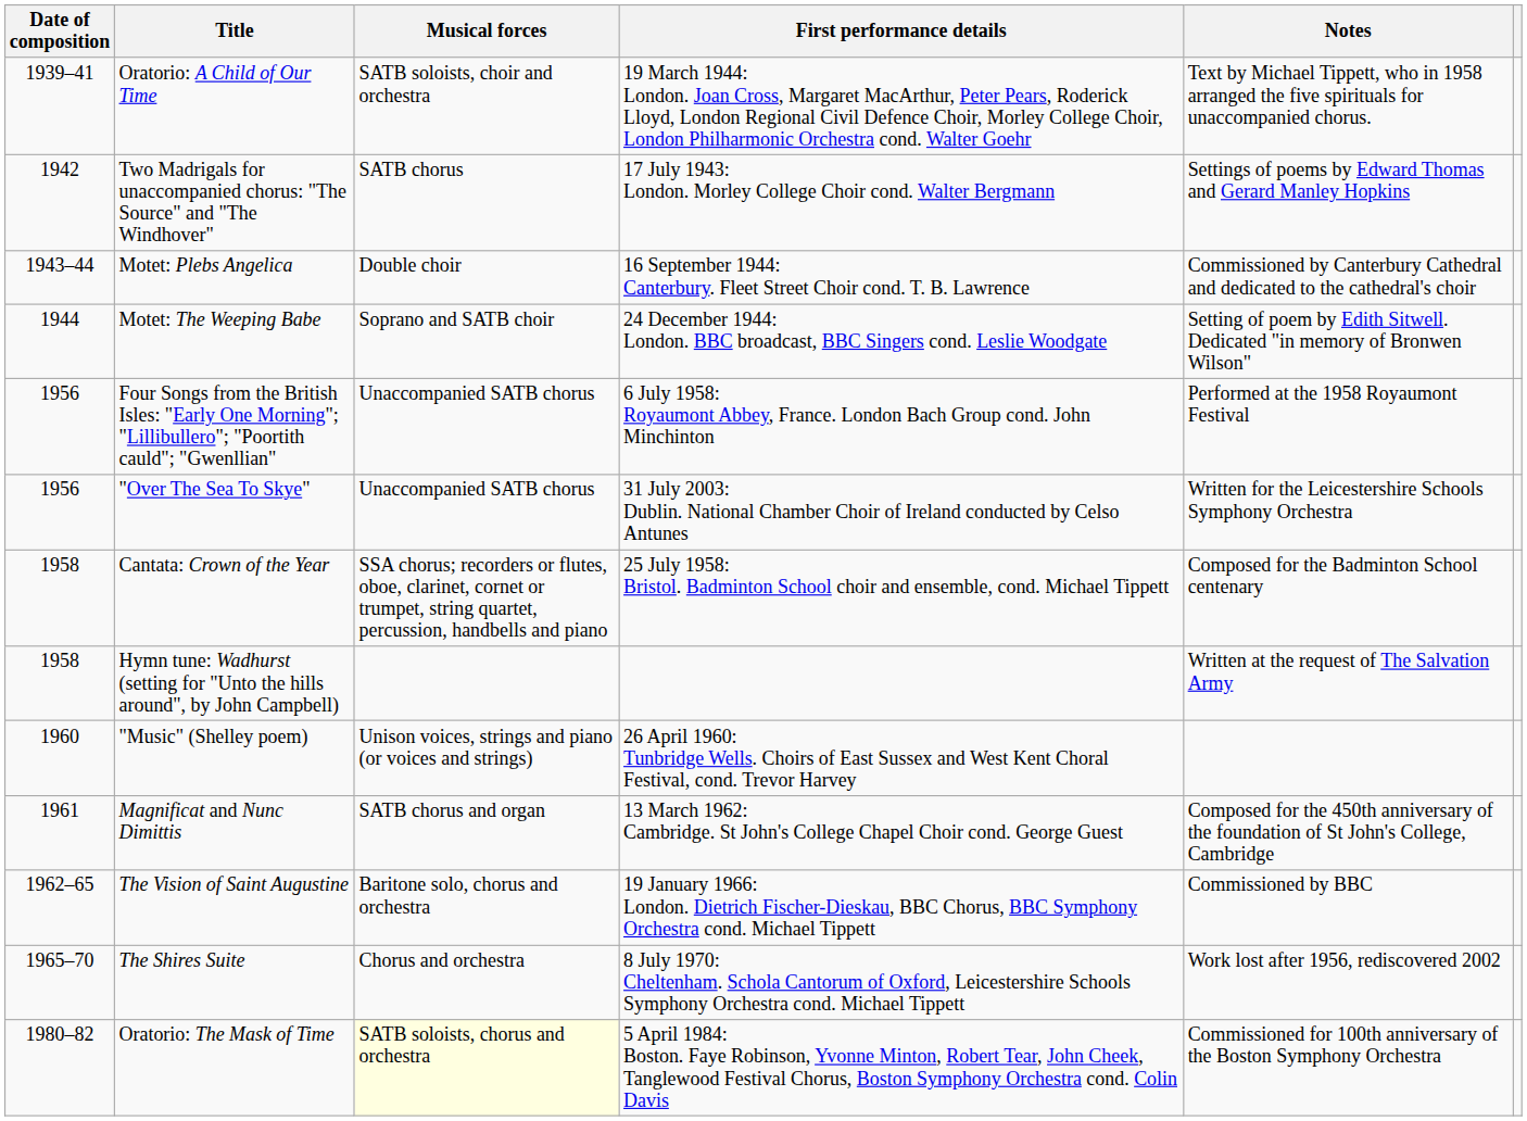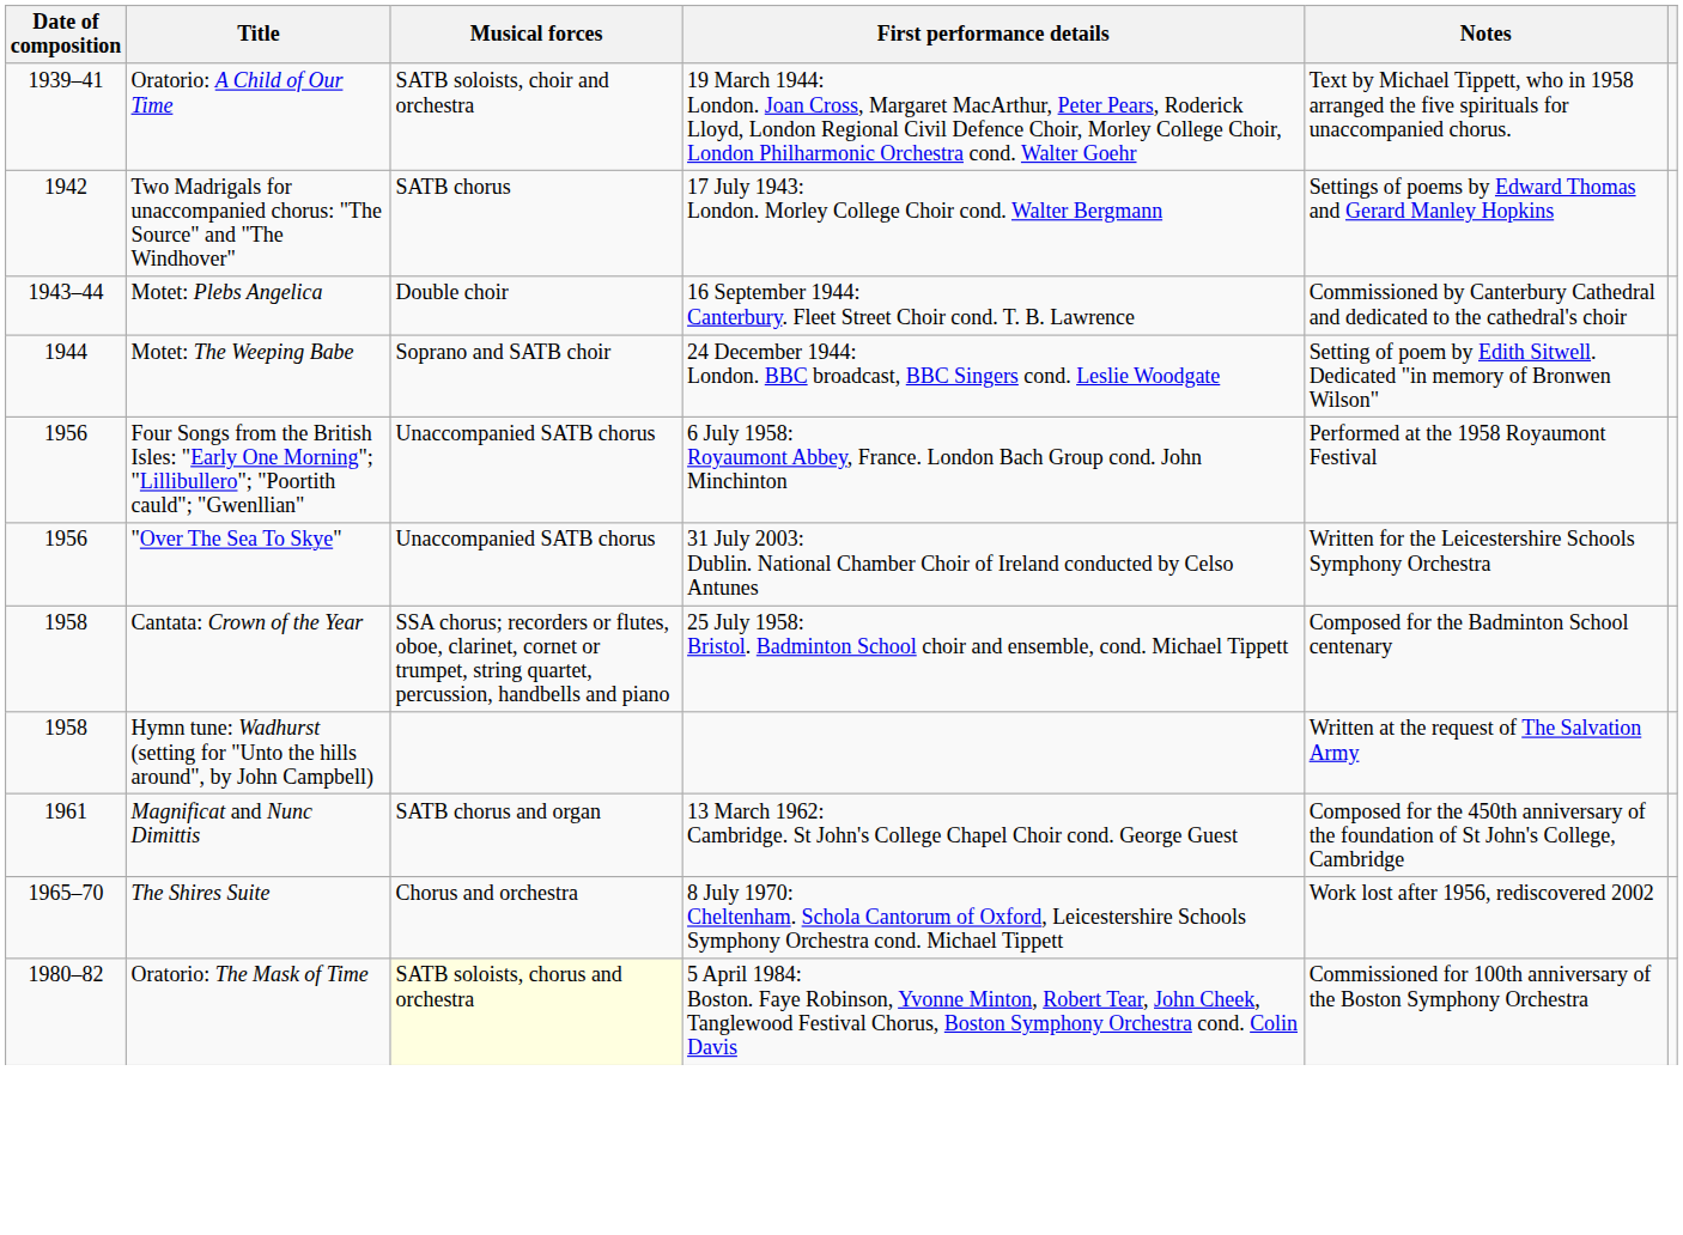 <table Class = "wikitable sortable">
 <tr>
 <th width="60">Date of composition</th>
 <th width="190">Title</th>
 <th width="210">Musical forces</th>
 <th>First performance details</th>
 <th class="unsortable">Notes</th>
 <th scope="col" class="unsortable"></th>
 </tr>
 <tr valign="top">
 <td align= "center">1939–41</td>
 <td>Oratorio: <em><a href='#'>A Child of Our Time</a></em></td>
 <td>SATB soloists, choir and orchestra</td>
 <td>19 March 1944:<br> London. <a href='#'>Joan Cross</a>, Margaret MacArthur, <a href='#'>Peter Pears</a>, Roderick Lloyd, London Regional Civil Defence Choir, Morley College Choir, <a href='#'>London Philharmonic Orchestra</a> cond. <a href='#'>Walter Goehr</a></td>
 <td>Text by Michael Tippett, who in 1958 arranged the five spirituals for unaccompanied chorus.</td>
 <td></td>
 </tr>
 <tr valign="top">
 <td align= "center">1942</td>
 <td>Two Madrigals for unaccompanied chorus: "The Source" and "The Windhover"</td>
 <td>SATB chorus</td>
 <td>17 July 1943:<br> London. Morley College Choir cond. <a href='#'>Walter Bergmann</a></td>
 <td>Settings of poems by <a href='#'>Edward Thomas</a> and <a href='#'>Gerard Manley Hopkins</a></td>
 <td></td>
 </tr>
 <tr valign="top">
 <td align= "center">1943–44</td>
 <td>Motet: <em>Plebs Angelica</em></td>
 <td>Double choir</td>
 <td>16 September 1944:<br> <a href='#'>Canterbury</a>. Fleet Street Choir cond. T. B. Lawrence</td>
 <td>Commissioned by Canterbury Cathedral and dedicated to the cathedral's choir</td>
 <td></td>
 </tr>
 <tr valign="top">
 <td align= "center">1944</td>
 <td>Motet: <em>The Weeping Babe</em></td>
 <td>Soprano and SATB choir</td>
 <td>24 December 1944:<br> London. <a href='#'>BBC</a> broadcast, <a href='#'>BBC Singers</a> cond. <a href='#'>Leslie Woodgate</a></td>
 <td>Setting of poem by <a href='#'>Edith Sitwell</a>. Dedicated "in memory of Bronwen Wilson"</td>
 <td></td>
 </tr>
 <tr valign="top">
 <td align= "center">1956</td>
 <td>Four Songs from the British Isles: "<a href='#'>Early One Morning</a>"; "<a href='#'>Lillibullero</a>"; "Poortith cauld"; "Gwenllian"</td>
 <td>Unaccompanied SATB chorus</td>
 <td>6 July 1958:<br> <a href='#'>Royaumont Abbey</a>, France. London Bach Group cond. John Minchinton</td>
 <td>Performed at the 1958 Royaumont Festival</td>
 <td></td>
 </tr>
 <tr valign="top">
 <td align= "center">1956</td>
 <td>"<a href='#'>Over The Sea To Skye</a>"</td>
 <td>Unaccompanied SATB chorus</td>
 <td>31 July 2003:<br>Dublin. National Chamber Choir of Ireland conducted by Celso Antunes</td>
 <td>Written for the Leicestershire Schools Symphony Orchestra</td>
 <td></td>
 </tr>
 <tr valign="top">
 <td align= "center">1958</td>
 <td>Cantata: <em>Crown of the Year</em></td>
 <td>SSA chorus; recorders or flutes, oboe, clarinet, cornet or trumpet, string quartet, percussion, handbells and piano</td>
 <td>25 July 1958:<br> <a href='#'>Bristol</a>. <a href='#'>Badminton School</a> choir and ensemble, cond. Michael Tippett</td>
 <td>Composed for the Badminton School centenary</td>
 <td></td>
 </tr>
 <tr valign="top">
 <td align= "center">1958</td>
 <td>Hymn tune: <em>Wadhurst</em> (setting for "Unto the hills around", by John Campbell)</td>
 <td></td>
 <td></td>
 <td>Written at the request of <a href='#'>The Salvation Army</a></td>
 <td></td>
 </tr>
 <tr valign="top">
-<td align= "center">1960</td>
-<td>"Music" (Shelley poem)</td>
-<td>Unison voices, strings and piano (or voices and strings)</td>
-<td>26 April 1960:<br><a href='#'>Tunbridge Wells</a>. Choirs of East Sussex and West Kent Choral Festival, cond. Trevor Harvey</td>
-<td></td>
-<td></td>
-</tr>
-<tr valign="top">
 <td align= "center">1961</td>
 <td><em>Magnificat</em> and <em>Nunc Dimittis</em></td>
 <td>SATB chorus and organ</td>
 <td>13 March 1962:<br> Cambridge. St John's College Chapel Choir cond. George Guest</td>
 <td>Composed for the 450th anniversary of the foundation of St John's College, Cambridge</td>
-<td></td>
-</tr>
-<tr valign="top">
-<td align= "center">1962–65</td>
-<td><em>The Vision of Saint Augustine</em></td>
-<td>Baritone solo, chorus and orchestra</td>
-<td>19 January 1966:<br> London. <a href='#'>Dietrich Fischer-Dieskau</a>, BBC Chorus, <a href='#'>BBC Symphony Orchestra</a> cond. Michael Tippett</td>
-<td>Commissioned by BBC</td>
 <td></td>
 </tr>
 <tr valign="top">
 <td align= "center">1965–70</td>
 <td><em>The Shires Suite</em></td>
 <td>Chorus and orchestra</td>
 <td>8 July 1970:<br> <a href='#'>Cheltenham</a>. <a href='#'>Schola Cantorum of Oxford</a>, Leicestershire Schools Symphony Orchestra cond. Michael Tippett</td>
 <td>Work lost after 1956, rediscovered 2002</td>
 <td></td>
 </tr>
 <tr valign="top">
 <td align= "center">1980–82</td>
 <td>Oratorio: <em>The Mask of Time</em></td>
 <td style="background: lightyellow;">SATB soloists, chorus and orchestra</td>
 <td>5 April 1984:<br> Boston. Faye Robinson, <a href='#'>Yvonne Minton</a>, <a href='#'>Robert Tear</a>, <a href='#'>John Cheek</a>, Tanglewood Festival Chorus, <a href='#'>Boston Symphony Orchestra</a> cond. <a href='#'>Colin Davis</a></td>
 <td>Commissioned for 100th anniversary of the Boston Symphony Orchestra</td>
 <td></td>
 </tr>
 </table>
